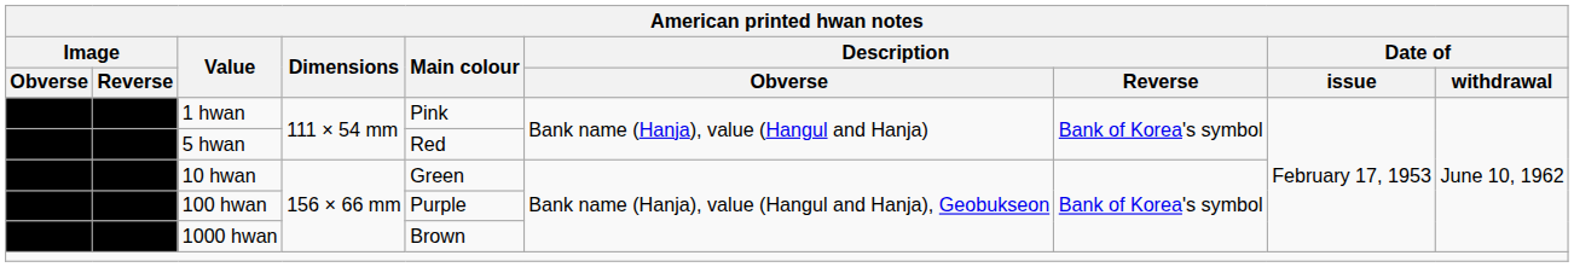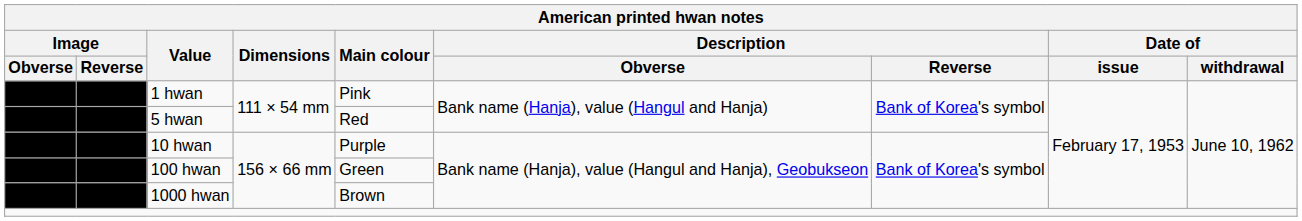 <table class="wikitable" style="font-size: 90%">
 <tr>
 <th colspan="9">American printed hwan notes  </th>
 </tr>
 <tr>
 <th colspan="2">Image</th>
 <th rowspan="2">Value</th>
 <th rowspan="2">Dimensions</th>
 <th rowspan="2">Main colour</th>
 <th colspan="2">Description</th>
 <th colspan="2">Date of</th>
 </tr>
 <tr>
 <th>Obverse</th>
 <th>Reverse</th>
 <th>Obverse</th>
 <th>Reverse</th>
 <th>issue</th>
 <th>withdrawal</th>
 </tr>
 <tr>
 <td align="center" bgcolor="#000000"></td>
 <td align="center" bgcolor="#000000"></td>
 <td>1 hwan</td>
 <td rowspan="2">111 × 54 mm</td>
 <td>Pink</td>
 <td rowspan="2">Bank name (<a href='#'>Hanja</a>), value (<a href='#'>Hangul</a> and Hanja)</td>
 <td rowspan="2"><a href='#'>Bank of Korea</a>'s symbol</td>
 <td rowspan="5">February 17, 1953</td>
 <td rowspan="5">June 10, 1962</td>
 </tr>
 <tr>
 <td align="center" bgcolor="#000000"></td>
 <td align="center" bgcolor="#000000"></td>
 <td>5 hwan</td>
 <td>Red</td>
 </tr>
 <tr>
 <td align="center" bgcolor="#000000"></td>
 <td align="center" bgcolor="#000000"></td>
 <td>10 hwan</td>
 <td rowspan="3">156 × 66 mm</td>
-<td>Green</td>
+<td>Purple</td>
 <td rowspan="3">Bank name (Hanja), value (Hangul and Hanja), <a href='#'>Geobukseon</a></td>
 <td rowspan="3"><a href='#'>Bank of Korea</a>'s symbol</td>
 </tr>
 <tr>
 <td align="center" bgcolor="#000000"></td>
 <td align="center" bgcolor="#000000"></td>
 <td>100 hwan</td>
-<td>Purple</td>
+<td>Green</td>
 </tr>
 <tr>
 <td align="center" bgcolor="#000000"></td>
 <td align="center" bgcolor="#000000"></td>
 <td>1000 hwan</td>
 <td>Brown</td>
 </tr>
 <tr>
 <td colspan="9"></td>
 </tr>
 </table>
